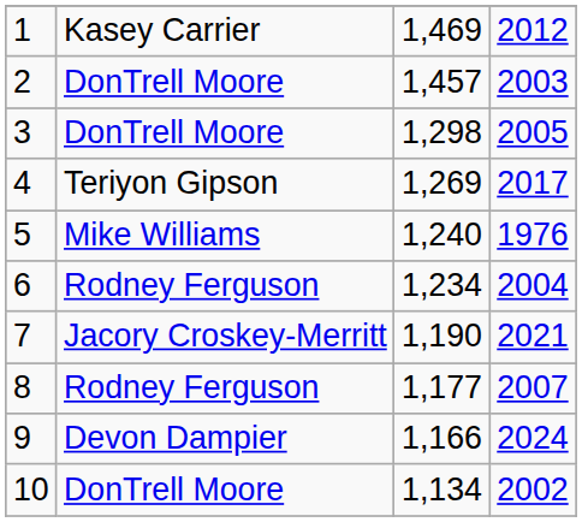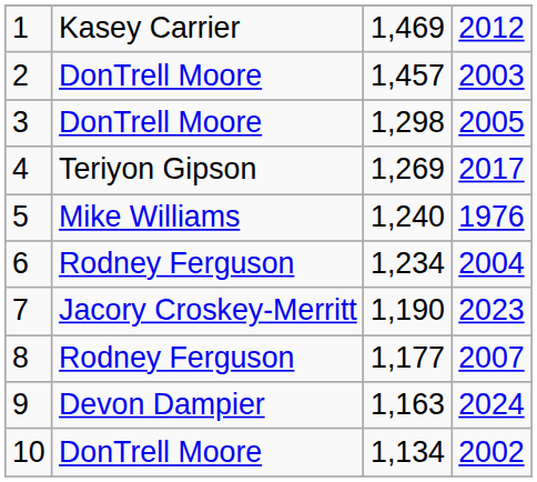 <table class="wikitable">
 <tr>
 </tr>
 <tr>
 <td>1</td>
 <td>Kasey Carrier</td>
 <td>1,469</td>
 <td><a href='#'>2012</a></td>
 </tr>
 <tr>
 <td>2</td>
 <td><a href='#'>DonTrell Moore</a></td>
 <td>1,457</td>
 <td><a href='#'>2003</a></td>
 </tr>
 <tr>
 <td>3</td>
 <td><a href='#'>DonTrell Moore</a></td>
 <td>1,298</td>
 <td><a href='#'>2005</a></td>
 </tr>
 <tr>
 <td>4</td>
 <td>Teriyon Gipson</td>
 <td>1,269</td>
 <td><a href='#'>2017</a></td>
 </tr>
 <tr>
 <td>5</td>
 <td><a href='#'>Mike Williams</a></td>
 <td>1,240</td>
 <td><a href='#'>1976</a></td>
 </tr>
 <tr>
 <td>6</td>
 <td><a href='#'>Rodney Ferguson</a></td>
 <td>1,234</td>
 <td><a href='#'>2004</a></td>
 </tr>
 <tr>
 <td>7</td>
 <td><a href='#'>Jacory Croskey-Merritt</a></td>
 <td>1,190</td>
-<td><a href='#'>2021</a></td>
+<td><a href='#'>2023</a></td>
 </tr>
 <tr>
 <td>8</td>
 <td><a href='#'>Rodney Ferguson</a></td>
 <td>1,177</td>
 <td><a href='#'>2007</a></td>
 </tr>
 <tr>
 <td>9</td>
 <td><a href='#'>Devon Dampier</a></td>
-<td>1,166</td>
+<td>1,163</td>
 <td><a href='#'>2024</a></td>
 </tr>
 <tr>
 <td>10</td>
 <td><a href='#'>DonTrell Moore</a></td>
 <td>1,134</td>
 <td><a href='#'>2002</a></td>
 </tr>
 </table>
